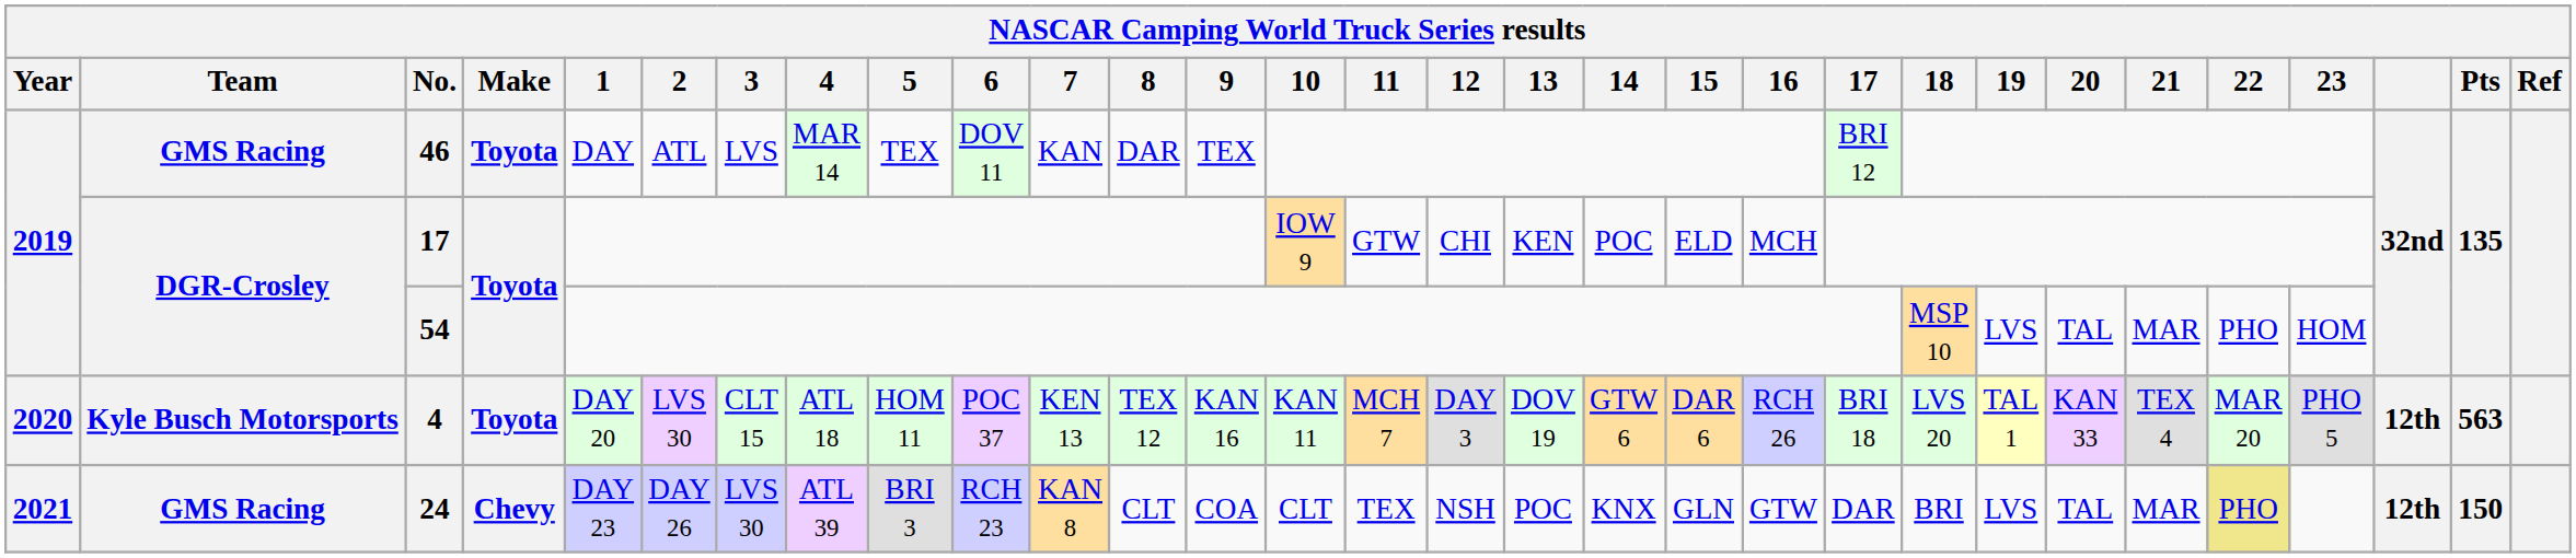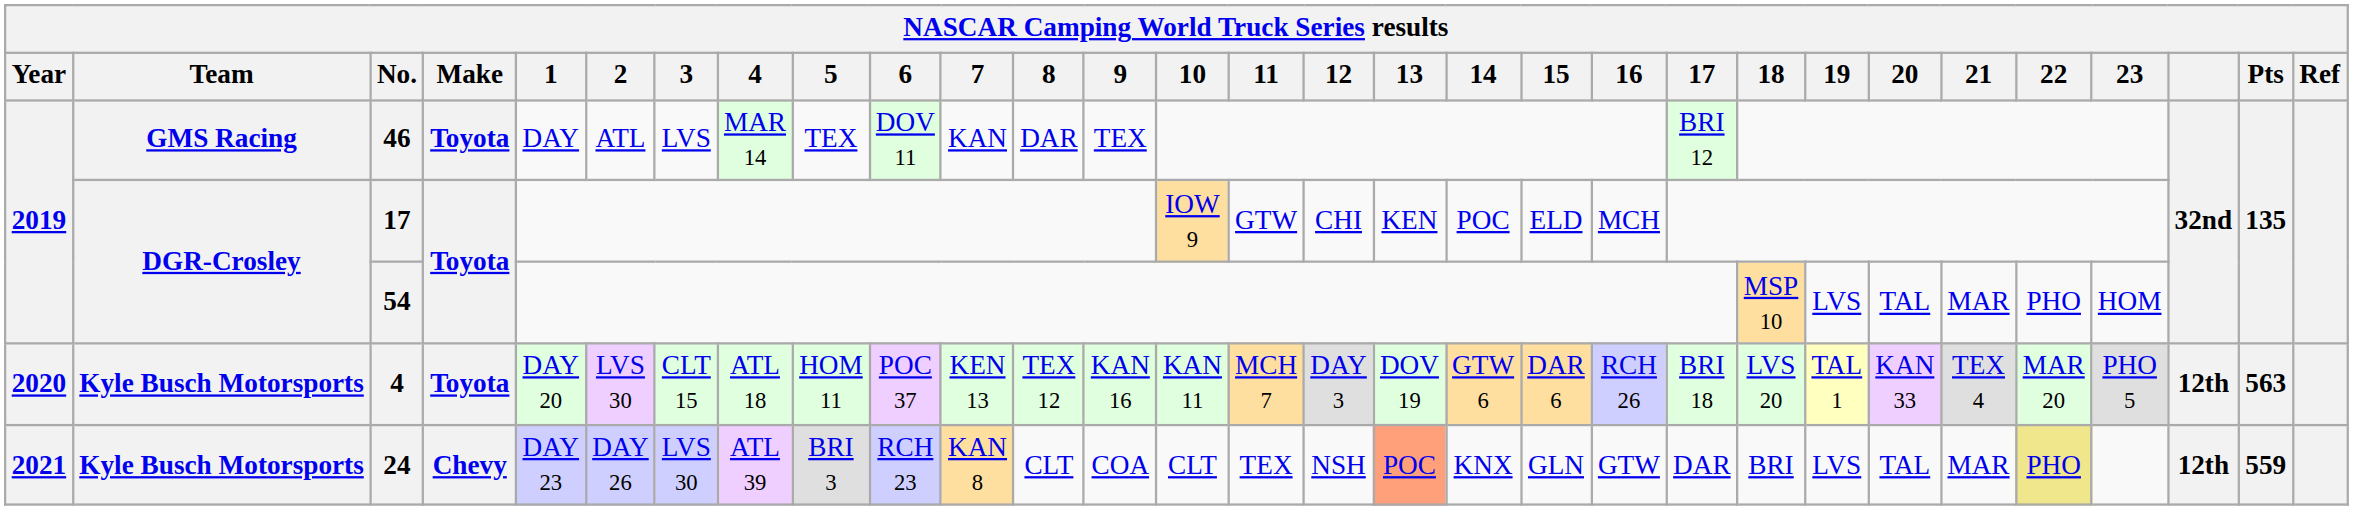 <table class="wikitable" style="text-align:center; font-size:75%">
 <tr>
 <th colspan=45><a href='#'>NASCAR Camping World Truck Series</a> results</th>
 </tr>
 <tr>
 <th>Year</th>
 <th>Team</th>
 <th>No.</th>
 <th>Make</th>
 <th>1</th>
 <th>2</th>
 <th>3</th>
 <th>4</th>
 <th>5</th>
 <th>6</th>
 <th>7</th>
 <th>8</th>
 <th>9</th>
 <th>10</th>
 <th>11</th>
 <th>12</th>
 <th>13</th>
 <th>14</th>
 <th>15</th>
 <th>16</th>
 <th>17</th>
 <th>18</th>
 <th>19</th>
 <th>20</th>
 <th>21</th>
 <th>22</th>
 <th>23</th>
 <th></th>
 <th>Pts</th>
 <th>Ref</th>
 </tr>
 <tr>
 <th rowspan=3><a href='#'>2019</a></th>
 <th><a href='#'>GMS Racing</a></th>
 <th>46</th>
 <th><a href='#'>Toyota</a></th>
 <td><a href='#'>DAY</a></td>
 <td><a href='#'>ATL</a></td>
 <td><a href='#'>LVS</a></td>
 <td style="background:#DFFFDF;"><a href='#'>MAR</a><br><small>14</small></td>
 <td><a href='#'>TEX</a></td>
 <td style="background:#DFFFDF;"><a href='#'>DOV</a><br><small>11</small></td>
 <td><a href='#'>KAN</a></td>
 <td><a href='#'>DAR</a></td>
 <td><a href='#'>TEX</a></td>
 <td colspan=7></td>
 <td style="background:#DFFFDF;"><a href='#'>BRI</a><br><small>12</small></td>
 <td colspan=6></td>
 <th rowspan=3>32nd</th>
 <th rowspan=3>135</th>
 <th rowspan=3></th>
 </tr>
 <tr>
 <th rowspan=2><a href='#'>DGR-Crosley</a></th>
 <th>17</th>
 <th rowspan=2><a href='#'>Toyota</a></th>
 <td colspan=9></td>
 <td style="background:#FFDF9F;"><a href='#'>IOW</a><br><small>9</small></td>
 <td><a href='#'>GTW</a></td>
 <td><a href='#'>CHI</a></td>
 <td><a href='#'>KEN</a></td>
 <td><a href='#'>POC</a></td>
 <td><a href='#'>ELD</a></td>
 <td><a href='#'>MCH</a></td>
 <td colspan=7></td>
 </tr>
 <tr>
 <th>54</th>
 <td colspan=17></td>
 <td style="background:#FFDF9F;"><a href='#'>MSP</a><br><small>10</small></td>
 <td><a href='#'>LVS</a></td>
 <td><a href='#'>TAL</a></td>
 <td><a href='#'>MAR</a></td>
 <td><a href='#'>PHO</a></td>
 <td><a href='#'>HOM</a></td>
 </tr>
 <tr>
 <th><a href='#'>2020</a></th>
 <th><a href='#'>Kyle Busch Motorsports</a></th>
 <th>4</th>
 <th><a href='#'>Toyota</a></th>
 <td style="background:#DFFFDF;"><a href='#'>DAY</a><br><small>20</small></td>
 <td style="background:#EFCFFF;"><a href='#'>LVS</a><br><small>30</small></td>
 <td style="background:#DFFFDF;"><a href='#'>CLT</a><br><small>15</small></td>
 <td style="background:#DFFFDF;"><a href='#'>ATL</a><br><small>18</small></td>
 <td style="background:#DFFFDF;"><a href='#'>HOM</a><br><small>11</small></td>
 <td style="background:#EFCFFF;"><a href='#'>POC</a><br><small>37</small></td>
 <td style="background:#DFFFDF;"><a href='#'>KEN</a><br><small>13</small></td>
 <td style="background:#DFFFDF;"><a href='#'>TEX</a><br><small>12</small></td>
 <td style="background:#DFFFDF;"><a href='#'>KAN</a><br><small>16</small></td>
 <td style="background:#DFFFDF;"><a href='#'>KAN</a><br><small>11</small></td>
 <td style="background:#FFDF9F;"><a href='#'>MCH</a><br><small>7</small></td>
 <td style="background:#DFDFDF;"><a href='#'>DAY</a><br><small>3</small></td>
 <td style="background:#DFFFDF;"><a href='#'>DOV</a><br><small>19</small></td>
 <td style="background:#FFDF9F;"><a href='#'>GTW</a><br><small>6</small></td>
 <td style="background:#FFDF9F;"><a href='#'>DAR</a><br><small>6</small></td>
 <td style="background:#CFCFFF;"><a href='#'>RCH</a><br><small>26</small></td>
 <td style="background:#DFFFDF;"><a href='#'>BRI</a><br><small>18</small></td>
 <td style="background:#DFFFDF;"><a href='#'>LVS</a><br><small>20</small></td>
 <td style="background:#FFFFBF;"><a href='#'>TAL</a><br><small>1</small></td>
 <td style="background:#EFCFFF;"><a href='#'>KAN</a><br><small>33</small></td>
 <td style="background:#DFDFDF;"><a href='#'>TEX</a><br><small>4</small></td>
 <td style="background:#DFFFDF;"><a href='#'>MAR</a><br><small>20</small></td>
 <td style="background:#DFDFDF;"><a href='#'>PHO</a><br><small>5</small></td>
 <th>12th</th>
 <th>563</th>
 <th></th>
 </tr>
 <tr>
 <th><a href='#'>2021</a></th>
-<th><a href='#'>GMS Racing</a></th>
+<th><a href='#'>Kyle Busch Motorsports</a></th>
 <th>24</th>
 <th><a href='#'>Chevy</a></th>
 <td style="background:#CFCFFF;"><a href='#'>DAY</a><br><small>23</small></td>
 <td style="background:#CFCFFF;"><a href='#'>DAY</a><br><small>26</small></td>
 <td style="background:#CFCFFF;"><a href='#'>LVS</a><br><small>30</small></td>
 <td style="background:#EFCFFF;"><a href='#'>ATL</a><br><small>39</small></td>
 <td style="background:#DFDFDF;"><a href='#'>BRI</a><br><small>3</small></td>
 <td style="background:#CFCFFF;"><a href='#'>RCH</a><br><small>23</small></td>
 <td style="background:#FFDF9F;"><a href='#'>KAN</a><br><small>8</small></td>
 <td><a href='#'>CLT</a></td>
 <td><a href='#'>COA</a></td>
 <td><a href='#'>CLT</a></td>
 <td><a href='#'>TEX</a></td>
 <td><a href='#'>NSH</a></td>
-<td><a href='#'>POC</a></td>
+<td style="background: lightsalmon;"><a href='#'>POC</a></td>
 <td><a href='#'>KNX</a></td>
 <td><a href='#'>GLN</a></td>
 <td><a href='#'>GTW</a></td>
 <td><a href='#'>DAR</a></td>
 <td><a href='#'>BRI</a></td>
 <td><a href='#'>LVS</a></td>
 <td><a href='#'>TAL</a></td>
 <td><a href='#'>MAR</a></td>
 <td style="background: khaki;"><a href='#'>PHO</a></td>
 <td></td>
 <th>12th</th>
-<th>150</th>
+<th>559</th>
 <th></th>
 </tr>
 </table>
